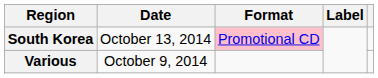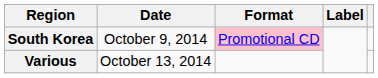 <table class="wikitable plainrowheaders" style="text-align:center">
 <tr>
 <th>Region</th>
 <th>Date</th>
 <th>Format</th>
 <th>Label</th>
 <th></th>
 </tr>
 <tr>
 <th scope="row">South Korea</th>
-<td>October 13, 2014</td>
+<td>October 9, 2014</td>
 <td style="background: pink;"><a href='#'>Promotional CD</a></td>
 <td rowspan="2"></td>
 <td></td>
 </tr>
 <tr>
 <th scope="row">Various</th>
-<td>October 9, 2014</td>
+<td>October 13, 2014</td>
 <td></td>
 <td></td>
 </tr>
 </table>
